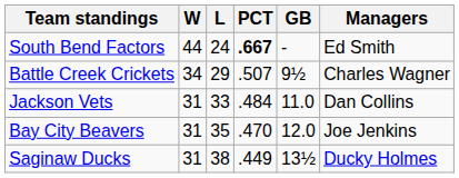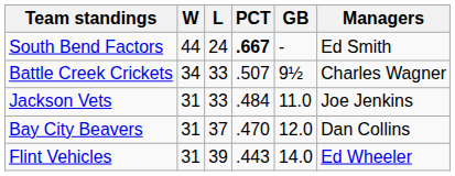 <table class="wikitable">
 <tr>
 <th>Team standings</th>
 <th>W</th>
 <th>L</th>
 <th>PCT</th>
 <th>GB</th>
 <th>Managers</th>
 </tr>
 <tr>
 <td><a href='#'>South Bend Factors</a></td>
 <td>44</td>
 <td>24</td>
 <td><strong>.667</strong></td>
 <td>-</td>
 <td>Ed Smith</td>
 </tr>
 <tr>
 <td><a href='#'>Battle Creek Crickets</a></td>
 <td>34</td>
-<td>29</td>
+<td>33</td>
 <td>.507</td>
 <td>9½</td>
 <td>Charles Wagner</td>
 </tr>
 <tr>
 <td><a href='#'>Jackson Vets</a></td>
 <td>31</td>
 <td>33</td>
 <td>.484</td>
 <td>11.0</td>
-<td>Dan Collins</td>
+<td>Joe Jenkins</td>
 </tr>
 <tr>
 <td><a href='#'>Bay City Beavers</a></td>
 <td>31</td>
-<td>35</td>
+<td>37</td>
 <td>.470</td>
 <td>12.0</td>
-<td>Joe Jenkins</td>
+<td>Dan Collins</td>
 </tr>
 <tr>
-<td><a href='#'>Saginaw Ducks</a></td>
+<td><a href='#'>Flint Vehicles</a></td>
 <td>31</td>
-<td>38</td>
-<td>.449</td>
-<td>13½</td>
-<td><a href='#'>Ducky Holmes</a></td>
+<td>39</td>
+<td>.443</td>
+<td>14.0</td>
+<td><a href='#'>Ed Wheeler</a></td>
 </tr>
 </table>
